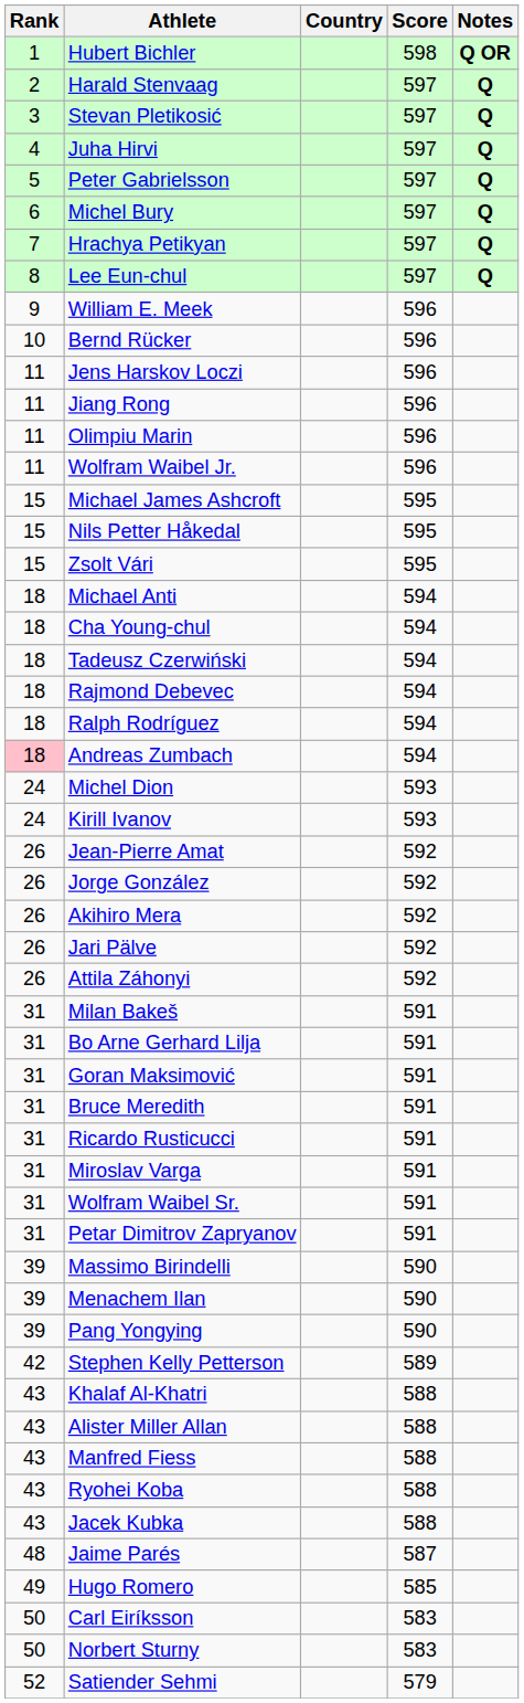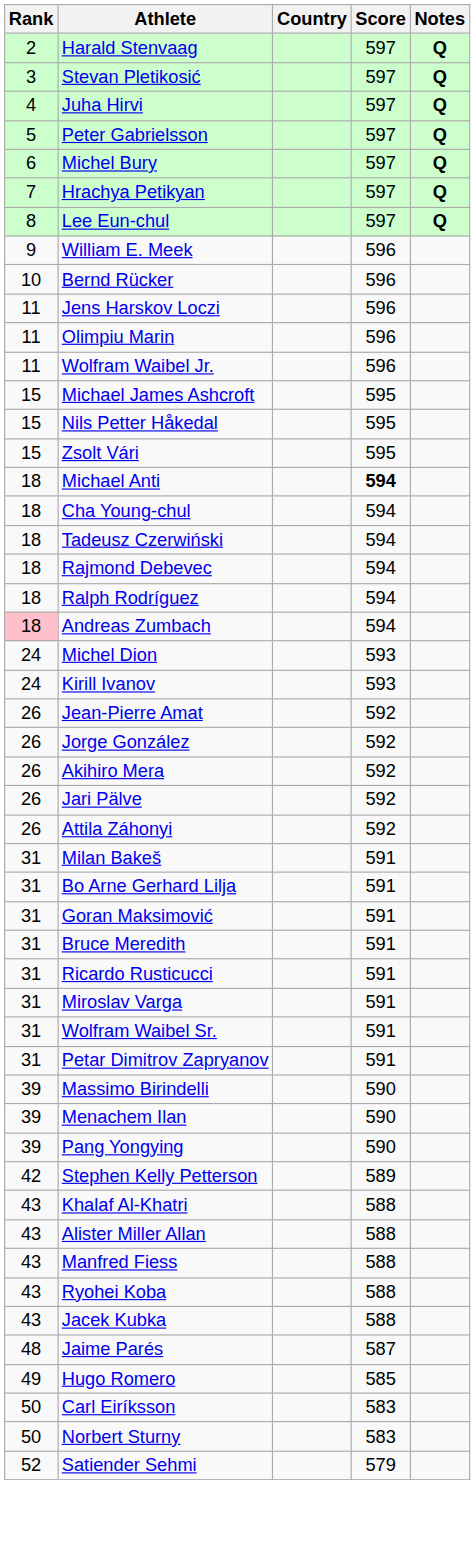 <table class="wikitable sortable" style="text-align: center">
 <tr>
 <th>Rank</th>
 <th>Athlete</th>
 <th>Country</th>
 <th>Score</th>
 <th>Notes</th>
-</tr>
-<tr bgcolor=#ccffcc>
-<td>1</td>
-<td align=left><a href='#'>Hubert Bichler</a></td>
-<td align=left></td>
-<td>598</td>
-<td><strong>Q OR</strong></td>
 </tr>
 <tr bgcolor=#ccffcc>
 <td>2</td>
 <td align=left><a href='#'>Harald Stenvaag</a></td>
 <td align=left></td>
 <td>597</td>
 <td><strong>Q</strong></td>
 </tr>
 <tr bgcolor=#ccffcc>
 <td>3</td>
 <td align=left><a href='#'>Stevan Pletikosić</a></td>
 <td align=left></td>
 <td>597</td>
 <td><strong>Q</strong></td>
 </tr>
 <tr bgcolor=#ccffcc>
 <td>4</td>
 <td align=left><a href='#'>Juha Hirvi</a></td>
 <td align=left></td>
 <td>597</td>
 <td><strong>Q</strong></td>
 </tr>
 <tr bgcolor=#ccffcc>
 <td>5</td>
 <td align=left><a href='#'>Peter Gabrielsson</a></td>
 <td align=left></td>
 <td>597</td>
 <td><strong>Q</strong></td>
 </tr>
 <tr bgcolor=#ccffcc>
 <td>6</td>
 <td align=left><a href='#'>Michel Bury</a></td>
 <td align=left></td>
 <td>597</td>
 <td><strong>Q</strong></td>
 </tr>
 <tr bgcolor=#ccffcc>
 <td>7</td>
 <td align=left><a href='#'>Hrachya Petikyan</a></td>
 <td align=left></td>
 <td>597</td>
 <td><strong>Q</strong></td>
 </tr>
 <tr bgcolor=#ccffcc>
 <td>8</td>
 <td align=left><a href='#'>Lee Eun-chul</a></td>
 <td align=left></td>
 <td>597</td>
 <td><strong>Q</strong></td>
 </tr>
 <tr>
 <td>9</td>
 <td align=left><a href='#'>William E. Meek</a></td>
 <td align=left></td>
 <td>596</td>
 <td></td>
 </tr>
 <tr>
 <td>10</td>
 <td align=left><a href='#'>Bernd Rücker</a></td>
 <td align=left></td>
 <td>596</td>
 <td></td>
 </tr>
 <tr>
 <td>11</td>
 <td align=left><a href='#'>Jens Harskov Loczi</a></td>
 <td align=left></td>
 <td>596</td>
 <td></td>
 </tr>
 <tr>
 <td>11</td>
-<td align=left><a href='#'>Jiang Rong</a></td>
-<td align=left></td>
-<td>596</td>
-<td></td>
-</tr>
-<tr>
-<td>11</td>
 <td align=left><a href='#'>Olimpiu Marin</a></td>
 <td align=left></td>
 <td>596</td>
 <td></td>
 </tr>
 <tr>
 <td>11</td>
 <td align=left><a href='#'>Wolfram Waibel Jr.</a></td>
 <td align=left></td>
 <td>596</td>
 <td></td>
 </tr>
 <tr>
 <td>15</td>
 <td align=left><a href='#'>Michael James Ashcroft</a></td>
 <td align=left></td>
 <td>595</td>
 <td></td>
 </tr>
 <tr>
 <td>15</td>
 <td align=left><a href='#'>Nils Petter Håkedal</a></td>
 <td align=left></td>
 <td>595</td>
 <td></td>
 </tr>
 <tr>
 <td>15</td>
 <td align=left><a href='#'>Zsolt Vári</a></td>
 <td align=left></td>
 <td>595</td>
 <td></td>
 </tr>
 <tr>
 <td>18</td>
 <td align=left><a href='#'>Michael Anti</a></td>
 <td align=left></td>
-<td>594</td>
+<td><strong>594</strong></td>
 <td></td>
 </tr>
 <tr>
 <td>18</td>
 <td align=left><a href='#'>Cha Young-chul</a></td>
 <td align=left></td>
 <td>594</td>
 <td></td>
 </tr>
 <tr>
 <td>18</td>
 <td align=left><a href='#'>Tadeusz Czerwiński</a></td>
 <td align=left></td>
 <td>594</td>
 <td></td>
 </tr>
 <tr>
 <td>18</td>
 <td align=left><a href='#'>Rajmond Debevec</a></td>
 <td align=left></td>
 <td>594</td>
 <td></td>
 </tr>
 <tr>
 <td>18</td>
 <td align=left><a href='#'>Ralph Rodríguez</a></td>
 <td align=left></td>
 <td>594</td>
 <td></td>
 </tr>
 <tr>
 <td style="background: pink;">18</td>
 <td align=left><a href='#'>Andreas Zumbach</a></td>
 <td align=left></td>
 <td>594</td>
 <td></td>
 </tr>
 <tr>
 <td>24</td>
 <td align=left><a href='#'>Michel Dion</a></td>
 <td align=left></td>
 <td>593</td>
 <td></td>
 </tr>
 <tr>
 <td>24</td>
 <td align=left><a href='#'>Kirill Ivanov</a></td>
 <td align=left></td>
 <td>593</td>
 <td></td>
 </tr>
 <tr>
 <td>26</td>
 <td align=left><a href='#'>Jean-Pierre Amat</a></td>
 <td align=left></td>
 <td>592</td>
 <td></td>
 </tr>
 <tr>
 <td>26</td>
 <td align=left><a href='#'>Jorge González</a></td>
 <td align=left></td>
 <td>592</td>
 <td></td>
 </tr>
 <tr>
 <td>26</td>
 <td align=left><a href='#'>Akihiro Mera</a></td>
 <td align=left></td>
 <td>592</td>
 <td></td>
 </tr>
 <tr>
 <td>26</td>
 <td align=left><a href='#'>Jari Pälve</a></td>
 <td align=left></td>
 <td>592</td>
 <td></td>
 </tr>
 <tr>
 <td>26</td>
 <td align=left><a href='#'>Attila Záhonyi</a></td>
 <td align=left></td>
 <td>592</td>
 <td></td>
 </tr>
 <tr>
 <td>31</td>
 <td align=left><a href='#'>Milan Bakeš</a></td>
 <td align=left></td>
 <td>591</td>
 <td></td>
 </tr>
 <tr>
 <td>31</td>
 <td align=left><a href='#'>Bo Arne Gerhard Lilja</a></td>
 <td align=left></td>
 <td>591</td>
 <td></td>
 </tr>
 <tr>
 <td>31</td>
 <td align=left><a href='#'>Goran Maksimović</a></td>
 <td align=left></td>
 <td>591</td>
 <td></td>
 </tr>
 <tr>
 <td>31</td>
 <td align=left><a href='#'>Bruce Meredith</a></td>
 <td align=left></td>
 <td>591</td>
 <td></td>
 </tr>
 <tr>
 <td>31</td>
 <td align=left><a href='#'>Ricardo Rusticucci</a></td>
 <td align=left></td>
 <td>591</td>
 <td></td>
 </tr>
 <tr>
 <td>31</td>
 <td align=left><a href='#'>Miroslav Varga</a></td>
 <td align=left></td>
 <td>591</td>
 <td></td>
 </tr>
 <tr>
 <td>31</td>
 <td align=left><a href='#'>Wolfram Waibel Sr.</a></td>
 <td align=left></td>
 <td>591</td>
 <td></td>
 </tr>
 <tr>
 <td>31</td>
 <td align=left><a href='#'>Petar Dimitrov Zapryanov</a></td>
 <td align=left></td>
 <td>591</td>
 <td></td>
 </tr>
 <tr>
 <td>39</td>
 <td align=left><a href='#'>Massimo Birindelli</a></td>
 <td align=left></td>
 <td>590</td>
 <td></td>
 </tr>
 <tr>
 <td>39</td>
 <td align=left><a href='#'>Menachem Ilan</a></td>
 <td align=left></td>
 <td>590</td>
 <td></td>
 </tr>
 <tr>
 <td>39</td>
 <td align=left><a href='#'>Pang Yongying</a></td>
 <td align=left></td>
 <td>590</td>
 <td></td>
 </tr>
 <tr>
 <td>42</td>
 <td align=left><a href='#'>Stephen Kelly Petterson</a></td>
 <td align=left></td>
 <td>589</td>
 <td></td>
 </tr>
 <tr>
 <td>43</td>
 <td align=left><a href='#'>Khalaf Al-Khatri</a></td>
 <td align=left></td>
 <td>588</td>
 <td></td>
 </tr>
 <tr>
 <td>43</td>
 <td align=left><a href='#'>Alister Miller Allan</a></td>
 <td align=left></td>
 <td>588</td>
 <td></td>
 </tr>
 <tr>
 <td>43</td>
 <td align=left><a href='#'>Manfred Fiess</a></td>
 <td align=left></td>
 <td>588</td>
 <td></td>
 </tr>
 <tr>
 <td>43</td>
 <td align=left><a href='#'>Ryohei Koba</a></td>
 <td align=left></td>
 <td>588</td>
 <td></td>
 </tr>
 <tr>
 <td>43</td>
 <td align=left><a href='#'>Jacek Kubka</a></td>
 <td align=left></td>
 <td>588</td>
 <td></td>
 </tr>
 <tr>
 <td>48</td>
 <td align=left><a href='#'>Jaime Parés</a></td>
 <td align=left></td>
 <td>587</td>
 <td></td>
 </tr>
 <tr>
 <td>49</td>
 <td align=left><a href='#'>Hugo Romero</a></td>
 <td align=left></td>
 <td>585</td>
 <td></td>
 </tr>
 <tr>
 <td>50</td>
 <td align=left><a href='#'>Carl Eiríksson</a></td>
 <td align=left></td>
 <td>583</td>
 <td></td>
 </tr>
 <tr>
 <td>50</td>
 <td align=left><a href='#'>Norbert Sturny</a></td>
 <td align=left></td>
 <td>583</td>
 <td></td>
 </tr>
 <tr>
 <td>52</td>
 <td align=left><a href='#'>Satiender Sehmi</a></td>
 <td align=left></td>
 <td>579</td>
 <td></td>
 </tr>
 </table>
